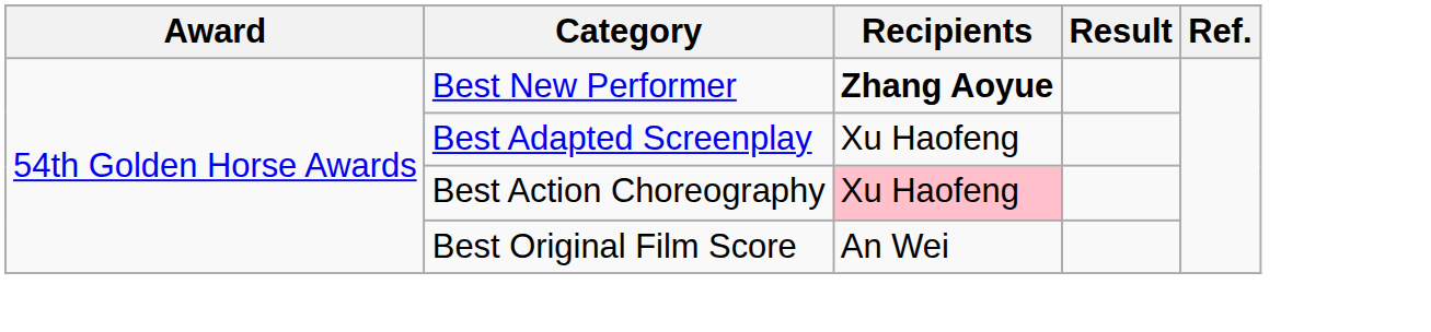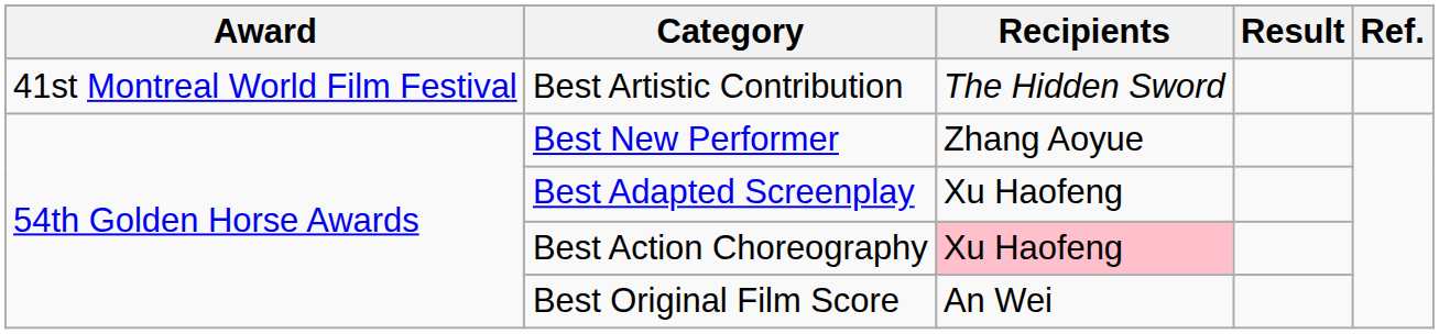 <table class="wikitable">
 <tr>
 <th>Award</th>
 <th>Category</th>
 <th>Recipients</th>
 <th>Result</th>
 <th>Ref.</th>
 </tr>
 <tr>
+<td>41st <a href='#'>Montreal World Film Festival</a></td>
+<td>Best Artistic Contribution</td>
+<td><em>The Hidden Sword</em></td>
+<td></td>
+<td></td>
+</tr>
+<tr>
 <td rowspan=4><a href='#'>54th Golden Horse Awards</a></td>
 <td><a href='#'>Best New Performer</a></td>
-<td><strong>Zhang Aoyue</strong></td>
+<td>Zhang Aoyue</td>
 <td></td>
 <td rowspan=4></td>
 </tr>
 <tr>
 <td><a href='#'>Best Adapted Screenplay</a></td>
 <td>Xu Haofeng</td>
 <td></td>
 </tr>
 <tr>
 <td>Best Action Choreography</td>
 <td style="background: pink;">Xu Haofeng</td>
 <td></td>
 </tr>
 <tr>
 <td>Best Original Film Score</td>
 <td>An Wei</td>
 <td></td>
 </tr>
 </table>
